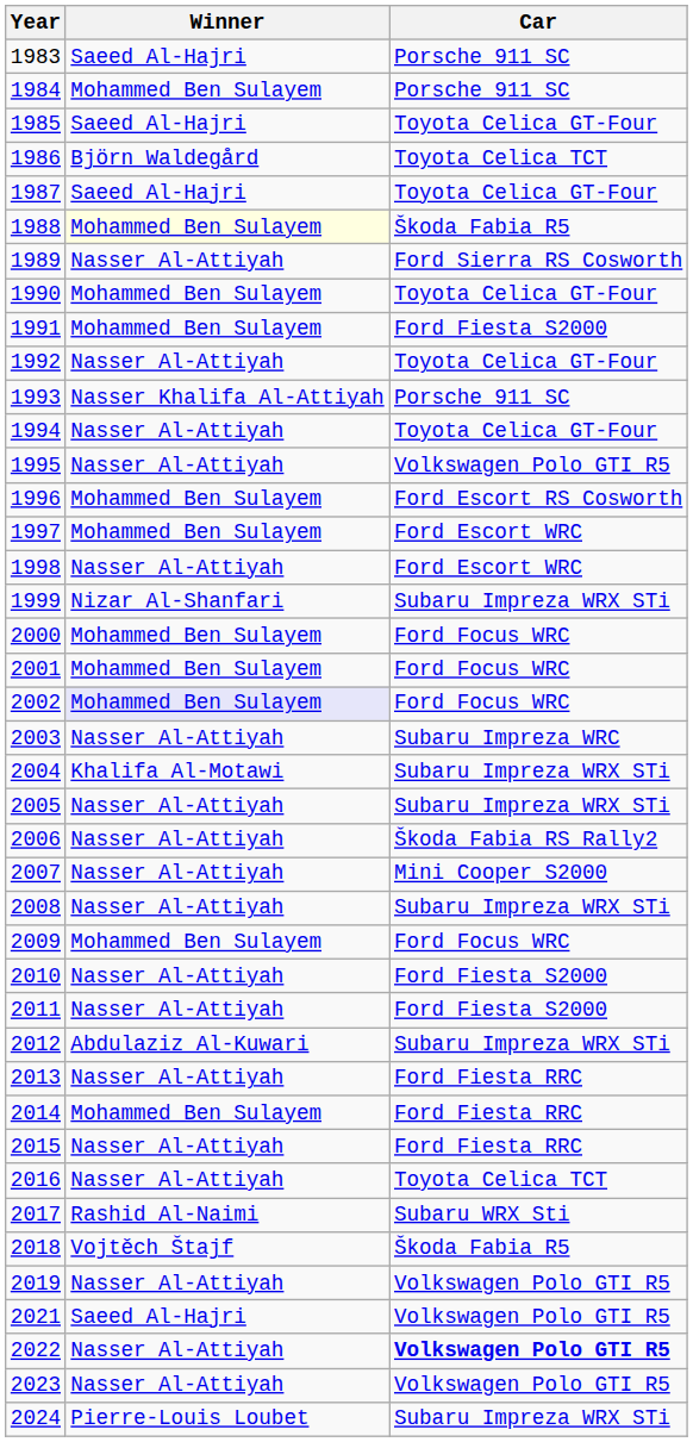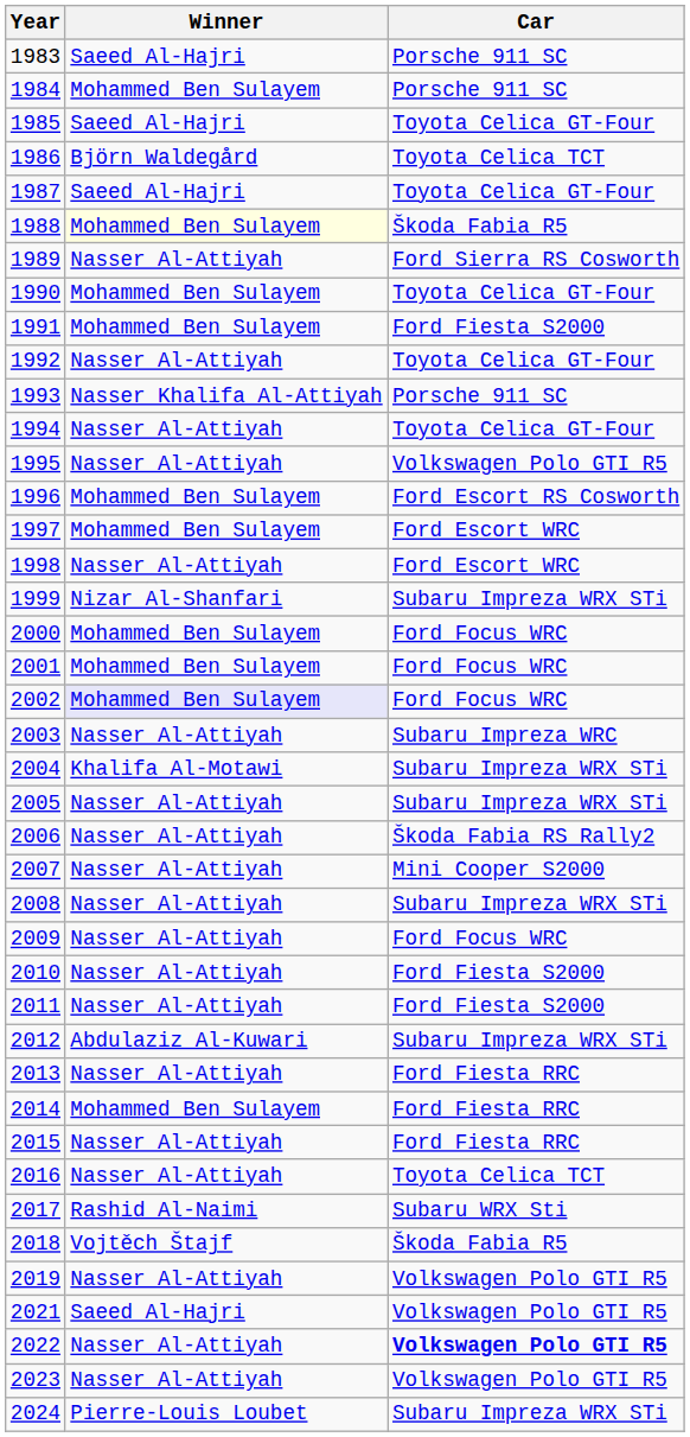 <table class="wikitable">
 <tr>
 <th>Year</th>
 <th>Winner</th>
 <th>Car</th>
 </tr>
 <tr>
 <td>1983</td>
 <td> <a href='#'>Saeed Al-Hajri</a></td>
 <td><a href='#'>Porsche 911 SC</a></td>
 </tr>
 <tr>
 <td><a href='#'>1984</a></td>
 <td> <a href='#'>Mohammed Ben Sulayem</a></td>
 <td><a href='#'>Porsche 911 SC</a></td>
 </tr>
 <tr>
 <td><a href='#'>1985</a></td>
 <td> <a href='#'>Saeed Al-Hajri</a></td>
 <td><a href='#'>Toyota Celica GT-Four</a></td>
 </tr>
 <tr>
 <td><a href='#'>1986</a></td>
 <td> <a href='#'>Björn Waldegård</a></td>
 <td><a href='#'>Toyota Celica TCT</a></td>
 </tr>
 <tr>
 <td><a href='#'>1987</a></td>
 <td> <a href='#'>Saeed Al-Hajri</a></td>
 <td><a href='#'>Toyota Celica GT-Four</a></td>
 </tr>
 <tr>
 <td><a href='#'>1988</a></td>
 <td style="background: lightyellow;"> <a href='#'>Mohammed Ben Sulayem</a></td>
 <td><a href='#'>Škoda Fabia R5</a></td>
 </tr>
 <tr>
 <td><a href='#'>1989</a></td>
 <td> <a href='#'>Nasser Al-Attiyah</a></td>
 <td><a href='#'>Ford Sierra RS Cosworth</a></td>
 </tr>
 <tr>
 <td><a href='#'>1990</a></td>
 <td> <a href='#'>Mohammed Ben Sulayem</a></td>
 <td><a href='#'>Toyota Celica GT-Four</a></td>
 </tr>
 <tr>
 <td><a href='#'>1991</a></td>
 <td> <a href='#'>Mohammed Ben Sulayem</a></td>
 <td><a href='#'>Ford Fiesta S2000</a></td>
 </tr>
 <tr>
 <td><a href='#'>1992</a></td>
 <td> <a href='#'>Nasser Al-Attiyah</a></td>
 <td><a href='#'>Toyota Celica GT-Four</a></td>
 </tr>
 <tr>
 <td><a href='#'>1993</a></td>
 <td> <a href='#'>Nasser Khalifa Al-Attiyah</a></td>
 <td><a href='#'>Porsche 911 SC</a></td>
 </tr>
 <tr>
 <td><a href='#'>1994</a></td>
 <td> <a href='#'>Nasser Al-Attiyah</a></td>
 <td><a href='#'>Toyota Celica GT-Four</a></td>
 </tr>
 <tr>
 <td><a href='#'>1995</a></td>
 <td> <a href='#'>Nasser Al-Attiyah</a></td>
 <td><a href='#'>Volkswagen Polo GTI R5</a></td>
 </tr>
 <tr>
 <td><a href='#'>1996</a></td>
 <td> <a href='#'>Mohammed Ben Sulayem</a></td>
 <td><a href='#'>Ford Escort RS Cosworth</a></td>
 </tr>
 <tr>
 <td><a href='#'>1997</a></td>
 <td> <a href='#'>Mohammed Ben Sulayem</a></td>
 <td><a href='#'>Ford Escort WRC</a></td>
 </tr>
 <tr>
 <td><a href='#'>1998</a></td>
 <td> <a href='#'>Nasser Al-Attiyah</a></td>
 <td><a href='#'>Ford Escort WRC</a></td>
 </tr>
 <tr>
 <td><a href='#'>1999</a></td>
 <td> <a href='#'>Nizar Al-Shanfari</a></td>
 <td><a href='#'>Subaru Impreza WRX STi</a></td>
 </tr>
 <tr>
 <td><a href='#'>2000</a></td>
 <td> <a href='#'>Mohammed Ben Sulayem</a></td>
 <td><a href='#'>Ford Focus WRC</a></td>
 </tr>
 <tr>
 <td><a href='#'>2001</a></td>
 <td> <a href='#'>Mohammed Ben Sulayem</a></td>
 <td><a href='#'>Ford Focus WRC</a></td>
 </tr>
 <tr>
 <td><a href='#'>2002</a></td>
 <td style="background: lavender;"> <a href='#'>Mohammed Ben Sulayem</a></td>
 <td><a href='#'>Ford Focus WRC</a></td>
 </tr>
 <tr>
 <td><a href='#'>2003</a></td>
 <td> <a href='#'>Nasser Al-Attiyah</a></td>
 <td><a href='#'>Subaru Impreza WRC</a></td>
 </tr>
 <tr>
 <td><a href='#'>2004</a></td>
 <td> <a href='#'>Khalifa Al-Motawi</a></td>
 <td><a href='#'>Subaru Impreza WRX STi</a></td>
 </tr>
 <tr>
 <td><a href='#'>2005</a></td>
 <td> <a href='#'>Nasser Al-Attiyah</a></td>
 <td><a href='#'>Subaru Impreza WRX STi</a></td>
 </tr>
 <tr>
 <td><a href='#'>2006</a></td>
 <td> <a href='#'>Nasser Al-Attiyah</a></td>
 <td><a href='#'>Škoda Fabia RS Rally2</a></td>
 </tr>
 <tr>
 <td><a href='#'>2007</a></td>
 <td> <a href='#'>Nasser Al-Attiyah</a></td>
 <td><a href='#'>Mini Cooper S2000</a></td>
 </tr>
 <tr>
 <td><a href='#'>2008</a></td>
 <td> <a href='#'>Nasser Al-Attiyah</a></td>
 <td><a href='#'>Subaru Impreza WRX STi</a></td>
 </tr>
 <tr>
 <td><a href='#'>2009</a></td>
-<td> <a href='#'>Mohammed Ben Sulayem</a></td>
+<td> <a href='#'>Nasser Al-Attiyah</a></td>
 <td><a href='#'>Ford Focus WRC</a></td>
 </tr>
 <tr>
 <td><a href='#'>2010</a></td>
 <td> <a href='#'>Nasser Al-Attiyah</a></td>
 <td><a href='#'>Ford Fiesta S2000</a></td>
 </tr>
 <tr>
 <td><a href='#'>2011</a></td>
 <td> <a href='#'>Nasser Al-Attiyah</a></td>
 <td><a href='#'>Ford Fiesta S2000</a></td>
 </tr>
 <tr>
 <td><a href='#'>2012</a></td>
 <td> <a href='#'>Abdulaziz Al-Kuwari</a></td>
 <td><a href='#'>Subaru Impreza WRX STi</a></td>
 </tr>
 <tr>
 <td><a href='#'>2013</a></td>
 <td> <a href='#'>Nasser Al-Attiyah</a></td>
 <td><a href='#'>Ford Fiesta RRC</a></td>
 </tr>
 <tr>
 <td><a href='#'>2014</a></td>
 <td> <a href='#'>Mohammed Ben Sulayem</a></td>
 <td><a href='#'>Ford Fiesta RRC</a></td>
 </tr>
 <tr>
 <td><a href='#'>2015</a></td>
 <td> <a href='#'>Nasser Al-Attiyah</a></td>
 <td><a href='#'>Ford Fiesta RRC</a></td>
 </tr>
 <tr>
 <td><a href='#'>2016</a></td>
 <td> <a href='#'>Nasser Al-Attiyah</a></td>
 <td><a href='#'>Toyota Celica TCT</a></td>
 </tr>
 <tr>
 <td><a href='#'>2017</a></td>
 <td> <a href='#'>Rashid Al-Naimi</a></td>
 <td><a href='#'>Subaru WRX Sti</a></td>
 </tr>
 <tr>
 <td><a href='#'>2018</a></td>
 <td> <a href='#'>Vojtěch Štajf</a></td>
 <td><a href='#'>Škoda Fabia R5</a></td>
 </tr>
 <tr>
 <td><a href='#'>2019</a></td>
 <td> <a href='#'>Nasser Al-Attiyah</a></td>
 <td><a href='#'>Volkswagen Polo GTI R5</a></td>
 </tr>
 <tr>
 <td><a href='#'>2021</a></td>
 <td> <a href='#'>Saeed Al-Hajri</a></td>
 <td><a href='#'>Volkswagen Polo GTI R5</a></td>
 </tr>
 <tr>
 <td><a href='#'>2022</a></td>
 <td> <a href='#'>Nasser Al-Attiyah</a></td>
 <td><strong><a href='#'>Volkswagen Polo GTI R5</a></strong></td>
 </tr>
 <tr>
 <td><a href='#'>2023</a></td>
 <td> <a href='#'>Nasser Al-Attiyah</a></td>
 <td><a href='#'>Volkswagen Polo GTI R5</a></td>
 </tr>
 <tr>
 <td><a href='#'>2024</a></td>
 <td> <a href='#'>Pierre-Louis Loubet</a></td>
 <td><a href='#'>Subaru Impreza WRX STi</a></td>
 </tr>
 </table>
